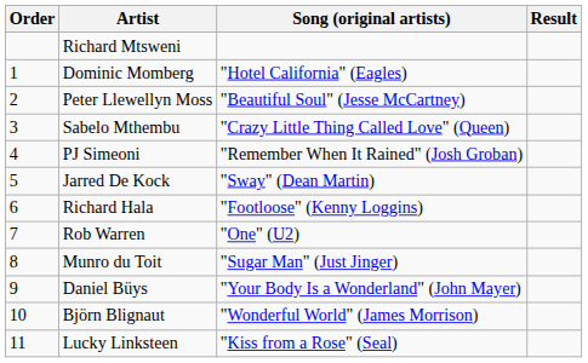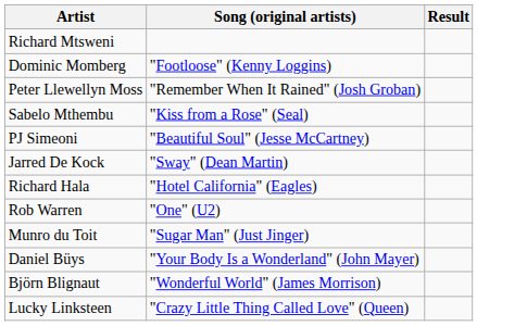 <table class=wikitable>
 <tr>
-<th scope="col">Order</th>
 <th scope="col">Artist</th>
 <th scope="col">Song (original artists)</th>
 <th scope="col">Result</th>
 </tr>
 <tr>
-<td></td>
 <td>Richard Mtsweni</td>
 <td></td>
 <td></td>
 </tr>
 <tr>
-<td>1</td>
 <td>Dominic Momberg</td>
-<td>"<a href='#'>Hotel California</a>" (<a href='#'>Eagles</a>)</td>
+<td>"<a href='#'>Footloose</a>" (<a href='#'>Kenny Loggins</a>)</td>
 <td></td>
 </tr>
 <tr>
-<td>2</td>
 <td>Peter Llewellyn Moss</td>
+<td>"Remember When It Rained" (<a href='#'>Josh Groban</a>)</td>
+<td></td>
+</tr>
+<tr>
+<td>Sabelo Mthembu</td>
+<td>"<a href='#'>Kiss from a Rose</a>" (<a href='#'>Seal</a>)</td>
+<td></td>
+</tr>
+<tr>
+<td>PJ Simeoni</td>
 <td>"<a href='#'>Beautiful Soul</a>" (<a href='#'>Jesse McCartney</a>)</td>
 <td></td>
 </tr>
 <tr>
-<td>3</td>
-<td>Sabelo Mthembu</td>
-<td>"<a href='#'>Crazy Little Thing Called Love</a>" (<a href='#'>Queen</a>)</td>
-<td></td>
-</tr>
-<tr>
-<td>4</td>
-<td>PJ Simeoni</td>
-<td>"Remember When It Rained" (<a href='#'>Josh Groban</a>)</td>
-<td></td>
-</tr>
-<tr>
-<td>5</td>
 <td>Jarred De Kock</td>
 <td>"<a href='#'>Sway</a>" (<a href='#'>Dean Martin</a>)</td>
 <td></td>
 </tr>
 <tr>
-<td>6</td>
 <td>Richard Hala</td>
-<td>"<a href='#'>Footloose</a>" (<a href='#'>Kenny Loggins</a>)</td>
+<td>"<a href='#'>Hotel California</a>" (<a href='#'>Eagles</a>)</td>
 <td></td>
 </tr>
 <tr>
-<td>7</td>
 <td>Rob Warren</td>
 <td>"<a href='#'>One</a>" (<a href='#'>U2</a>)</td>
 <td></td>
 </tr>
 <tr>
-<td>8</td>
 <td>Munro du Toit</td>
 <td>"<a href='#'>Sugar Man</a>" (<a href='#'>Just Jinger</a>)</td>
 <td></td>
 </tr>
 <tr>
-<td>9</td>
 <td>Daniel Büys</td>
 <td>"<a href='#'>Your Body Is a Wonderland</a>" (<a href='#'>John Mayer</a>)</td>
 <td></td>
 </tr>
 <tr>
-<td>10</td>
 <td>Björn Blignaut</td>
 <td>"<a href='#'>Wonderful World</a>" (<a href='#'>James Morrison</a>)</td>
 <td></td>
 </tr>
 <tr>
-<td>11</td>
 <td>Lucky Linksteen</td>
-<td>"<a href='#'>Kiss from a Rose</a>" (<a href='#'>Seal</a>)</td>
+<td>"<a href='#'>Crazy Little Thing Called Love</a>" (<a href='#'>Queen</a>)</td>
 <td></td>
 </tr>
 </table>
